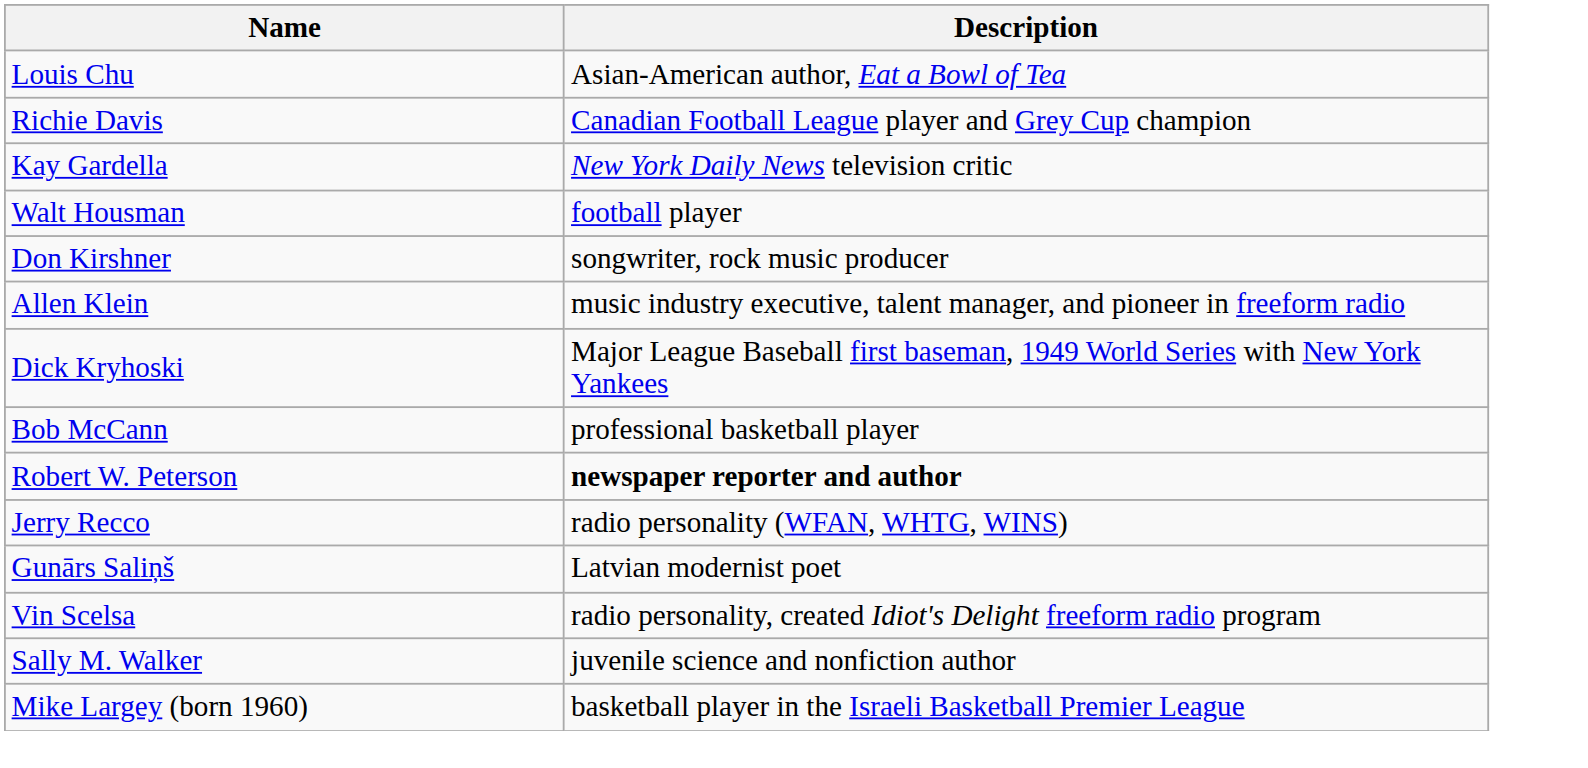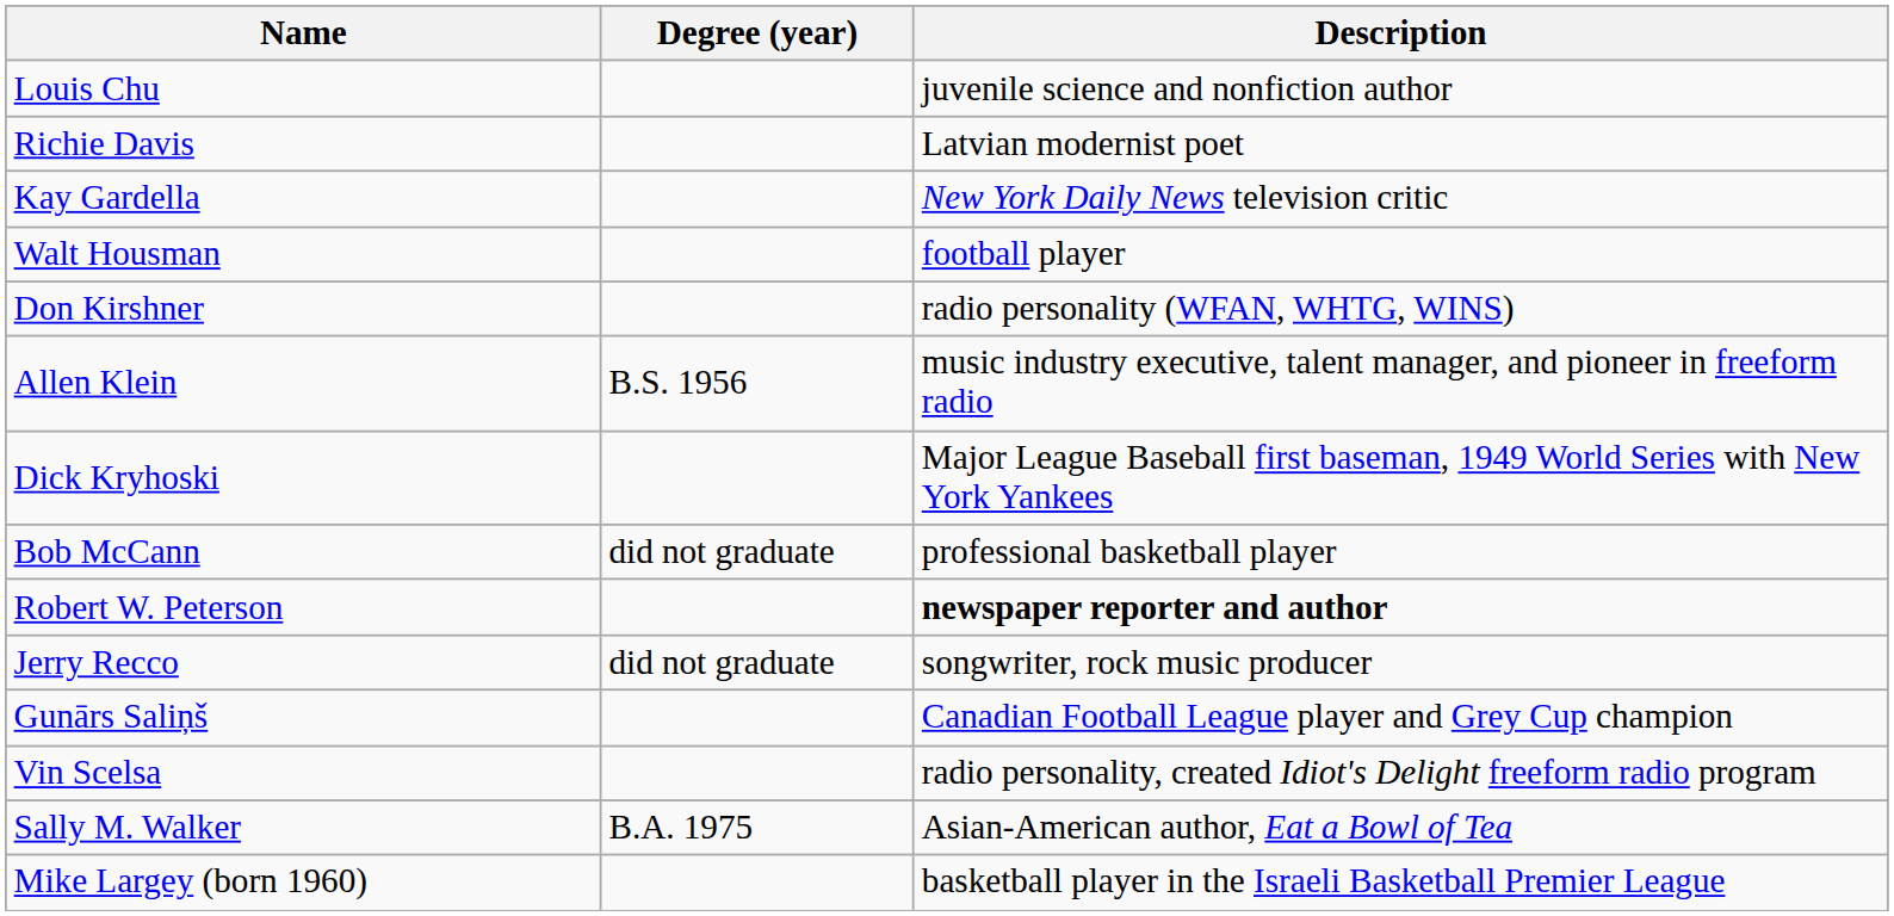 <table class="wikitable sortable" style="text-align:left">
 <tr>
 <th scope="col" width="300">Name</th>
+<th scope="col" width="150">Degree (year)</th>
 <th scope="col" width="500">Description</th>
 </tr>
 <tr>
 <td><a href='#'>Louis Chu</a></td>
-<td>Asian-American author, <em><a href='#'>Eat a Bowl of Tea</a></em></td>
+<td></td>
+<td>juvenile science and nonfiction author</td>
 </tr>
 <tr>
 <td><a href='#'>Richie Davis</a></td>
-<td><a href='#'>Canadian Football League</a> player and <a href='#'>Grey Cup</a> champion</td>
+<td></td>
+<td>Latvian modernist poet</td>
 </tr>
 <tr>
 <td><a href='#'>Kay Gardella</a></td>
+<td></td>
 <td><em><a href='#'>New York Daily News</a></em> television critic</td>
 </tr>
 <tr>
 <td><a href='#'>Walt Housman</a></td>
+<td></td>
 <td><a href='#'>football</a> player</td>
 </tr>
 <tr>
 <td><a href='#'>Don Kirshner</a></td>
-<td>songwriter, rock music producer</td>
+<td></td>
+<td>radio personality (<a href='#'>WFAN</a>, <a href='#'>WHTG</a>, <a href='#'>WINS</a>)</td>
 </tr>
 <tr>
 <td><a href='#'>Allen Klein</a></td>
+<td>B.S. 1956</td>
 <td>music industry executive, talent manager, and pioneer in <a href='#'>freeform radio</a></td>
 </tr>
 <tr>
 <td><a href='#'>Dick Kryhoski</a></td>
+<td></td>
 <td>Major League Baseball <a href='#'>first baseman</a>, <a href='#'>1949 World Series</a> with <a href='#'>New York Yankees</a></td>
 </tr>
 <tr>
 <td><a href='#'>Bob McCann</a></td>
+<td>did not graduate</td>
 <td>professional basketball player</td>
 </tr>
 <tr>
 <td><a href='#'>Robert W. Peterson</a></td>
+<td></td>
 <td><strong>newspaper reporter and author</strong></td>
 </tr>
 <tr>
 <td><a href='#'>Jerry Recco</a></td>
-<td>radio personality (<a href='#'>WFAN</a>, <a href='#'>WHTG</a>, <a href='#'>WINS</a>)</td>
+<td>did not graduate</td>
+<td>songwriter, rock music producer</td>
 </tr>
 <tr>
 <td><a href='#'>Gunārs Saliņš</a></td>
-<td>Latvian modernist poet</td>
+<td></td>
+<td><a href='#'>Canadian Football League</a> player and <a href='#'>Grey Cup</a> champion</td>
 </tr>
 <tr>
 <td><a href='#'>Vin Scelsa</a></td>
+<td></td>
 <td>radio personality, created <em>Idiot's Delight</em> <a href='#'>freeform radio</a> program</td>
 </tr>
 <tr>
 <td><a href='#'>Sally M. Walker</a></td>
-<td>juvenile science and nonfiction author</td>
+<td>B.A. 1975</td>
+<td>Asian-American author, <em><a href='#'>Eat a Bowl of Tea</a></em></td>
 </tr>
 <tr>
 <td><a href='#'>Mike Largey</a> (born 1960)</td>
+<td></td>
 <td>basketball player in the <a href='#'>Israeli Basketball Premier League</a></td>
 </tr>
 </table>
